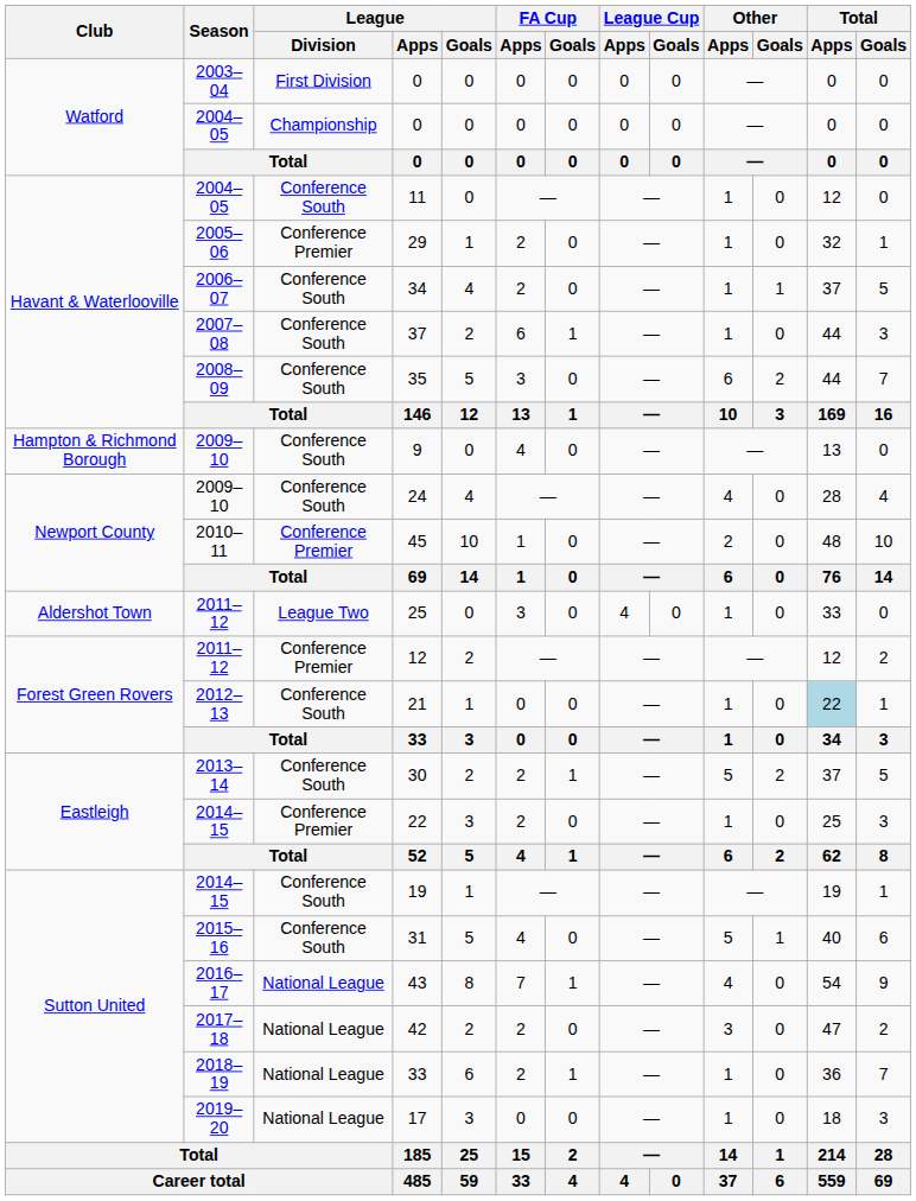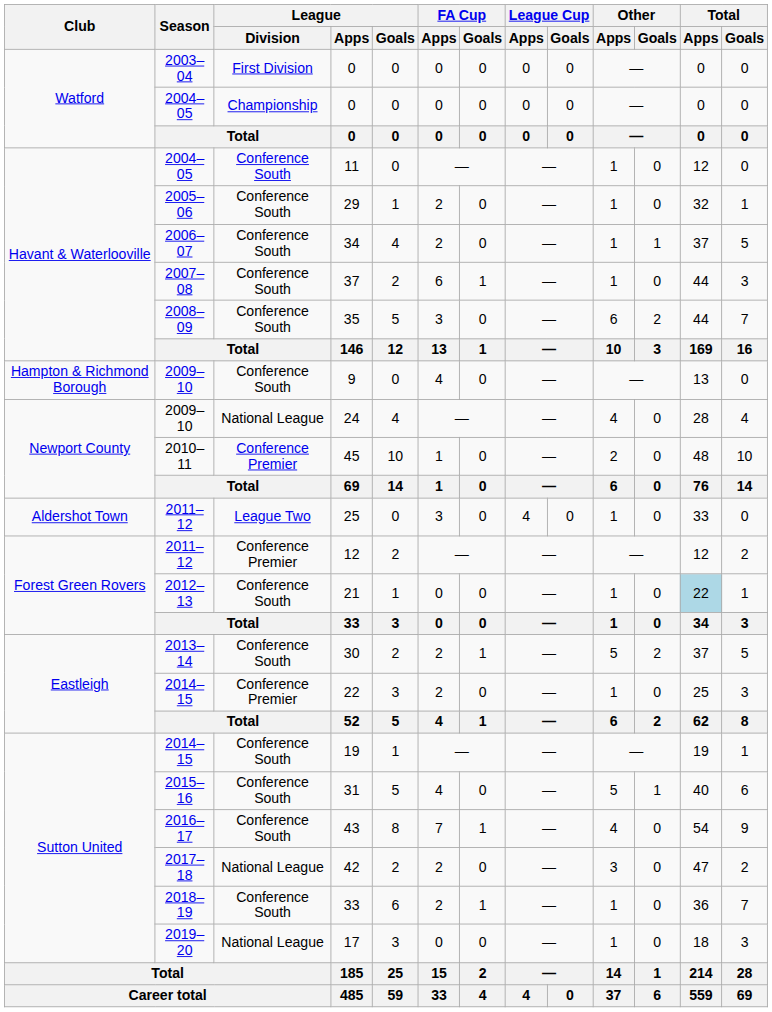 <table class=wikitable style="text-align: center;">
 <tr>
 <th rowspan=2>Club</th>
 <th rowspan=2>Season</th>
 <th colspan=3>League</th>
 <th colspan=2><a href='#'>FA Cup</a></th>
 <th colspan=2><a href='#'>League Cup</a></th>
 <th colspan=2>Other</th>
 <th colspan=2>Total</th>
 </tr>
 <tr>
 <th>Division</th>
 <th>Apps</th>
 <th>Goals</th>
 <th>Apps</th>
 <th>Goals</th>
 <th>Apps</th>
 <th>Goals</th>
 <th>Apps</th>
 <th>Goals</th>
 <th>Apps</th>
 <th>Goals</th>
 </tr>
 <tr>
 <td rowspan=3><a href='#'>Watford</a></td>
 <td><a href='#'>2003–04</a></td>
 <td><a href='#'>First Division</a></td>
 <td>0</td>
 <td>0</td>
 <td>0</td>
 <td>0</td>
 <td>0</td>
 <td>0</td>
 <td colspan=2>—</td>
 <td>0</td>
 <td>0</td>
 </tr>
 <tr>
 <td><a href='#'>2004–05</a></td>
 <td><a href='#'>Championship</a></td>
 <td>0</td>
 <td>0</td>
 <td>0</td>
 <td>0</td>
 <td>0</td>
 <td>0</td>
 <td colspan=2>—</td>
 <td>0</td>
 <td>0</td>
 </tr>
 <tr>
 <th colspan=2>Total</th>
 <th>0</th>
 <th>0</th>
 <th>0</th>
 <th>0</th>
 <th>0</th>
 <th>0</th>
 <th colspan=2>—</th>
 <th>0</th>
 <th>0</th>
 </tr>
 <tr>
 <td rowspan=6><a href='#'>Havant & Waterlooville</a></td>
 <td><a href='#'>2004–05</a></td>
 <td><a href='#'>Conference South</a></td>
 <td>11</td>
 <td>0</td>
 <td colspan=2>—</td>
 <td colspan=2>—</td>
 <td>1</td>
 <td>0</td>
 <td>12</td>
 <td>0</td>
 </tr>
 <tr>
 <td><a href='#'>2005–06</a></td>
-<td>Conference Premier</td>
+<td>Conference South</td>
 <td>29</td>
 <td>1</td>
 <td>2</td>
 <td>0</td>
 <td colspan=2>—</td>
 <td>1</td>
 <td>0</td>
 <td>32</td>
 <td>1</td>
 </tr>
 <tr>
 <td><a href='#'>2006–07</a></td>
 <td>Conference South</td>
 <td>34</td>
 <td>4</td>
 <td>2</td>
 <td>0</td>
 <td colspan=2>—</td>
 <td>1</td>
 <td>1</td>
 <td>37</td>
 <td>5</td>
 </tr>
 <tr>
 <td><a href='#'>2007–08</a></td>
 <td>Conference South</td>
 <td>37</td>
 <td>2</td>
 <td>6</td>
 <td>1</td>
 <td colspan=2>—</td>
 <td>1</td>
 <td>0</td>
 <td>44</td>
 <td>3</td>
 </tr>
 <tr>
 <td><a href='#'>2008–09</a></td>
 <td>Conference South</td>
 <td>35</td>
 <td>5</td>
 <td>3</td>
 <td>0</td>
 <td colspan=2>—</td>
 <td>6</td>
 <td>2</td>
 <td>44</td>
 <td>7</td>
 </tr>
 <tr>
 <th colspan=2>Total</th>
 <th>146</th>
 <th>12</th>
 <th>13</th>
 <th>1</th>
 <th colspan=2>—</th>
 <th>10</th>
 <th>3</th>
 <th>169</th>
 <th>16</th>
 </tr>
 <tr>
 <td><a href='#'>Hampton & Richmond Borough</a></td>
 <td><a href='#'>2009–10</a></td>
 <td>Conference South</td>
 <td>9</td>
 <td>0</td>
 <td>4</td>
 <td>0</td>
 <td colspan=2>—</td>
 <td colspan=2>—</td>
 <td>13</td>
 <td>0</td>
 </tr>
 <tr>
 <td rowspan=3><a href='#'>Newport County</a></td>
 <td>2009–10</td>
-<td>Conference South</td>
+<td>National League</td>
 <td>24</td>
 <td>4</td>
 <td colspan=2>—</td>
 <td colspan=2>—</td>
 <td>4</td>
 <td>0</td>
 <td>28</td>
 <td>4</td>
 </tr>
 <tr>
 <td>2010–11</td>
 <td><a href='#'>Conference Premier</a></td>
 <td>45</td>
 <td>10</td>
 <td>1</td>
 <td>0</td>
 <td colspan=2>—</td>
 <td>2</td>
 <td>0</td>
 <td>48</td>
 <td>10</td>
 </tr>
 <tr>
 <th colspan=2>Total</th>
 <th>69</th>
 <th>14</th>
 <th>1</th>
 <th>0</th>
 <th colspan=2>—</th>
 <th>6</th>
 <th>0</th>
 <th>76</th>
 <th>14</th>
 </tr>
 <tr>
 <td><a href='#'>Aldershot Town</a></td>
 <td><a href='#'>2011–12</a></td>
 <td><a href='#'>League Two</a></td>
 <td>25</td>
 <td>0</td>
 <td>3</td>
 <td>0</td>
 <td>4</td>
 <td>0</td>
 <td>1</td>
 <td>0</td>
 <td>33</td>
 <td>0</td>
 </tr>
 <tr>
 <td rowspan=3><a href='#'>Forest Green Rovers</a></td>
 <td><a href='#'>2011–12</a></td>
 <td>Conference Premier</td>
 <td>12</td>
 <td>2</td>
 <td colspan=2>—</td>
 <td colspan=2>—</td>
 <td colspan=2>—</td>
 <td>12</td>
 <td>2</td>
 </tr>
 <tr>
 <td><a href='#'>2012–13</a></td>
 <td>Conference South</td>
 <td>21</td>
 <td>1</td>
 <td>0</td>
 <td>0</td>
 <td colspan=2>—</td>
 <td>1</td>
 <td>0</td>
 <td style="background: lightblue;">22</td>
 <td>1</td>
 </tr>
 <tr>
 <th colspan=2>Total</th>
 <th>33</th>
 <th>3</th>
 <th>0</th>
 <th>0</th>
 <th colspan=2>—</th>
 <th>1</th>
 <th>0</th>
 <th>34</th>
 <th>3</th>
 </tr>
 <tr>
 <td rowspan=3><a href='#'>Eastleigh</a></td>
 <td><a href='#'>2013–14</a></td>
 <td>Conference South</td>
 <td>30</td>
 <td>2</td>
 <td>2</td>
 <td>1</td>
 <td colspan=2>—</td>
 <td>5</td>
 <td>2</td>
 <td>37</td>
 <td>5</td>
 </tr>
 <tr>
 <td><a href='#'>2014–15</a></td>
 <td>Conference Premier</td>
 <td>22</td>
 <td>3</td>
 <td>2</td>
 <td>0</td>
 <td colspan=2>—</td>
 <td>1</td>
 <td>0</td>
 <td>25</td>
 <td>3</td>
 </tr>
 <tr>
 <th colspan=2>Total</th>
 <th>52</th>
 <th>5</th>
 <th>4</th>
 <th>1</th>
 <th colspan=2>—</th>
 <th>6</th>
 <th>2</th>
 <th>62</th>
 <th>8</th>
 </tr>
 <tr>
 <td rowspan=6><a href='#'>Sutton United</a></td>
 <td><a href='#'>2014–15</a></td>
 <td>Conference South</td>
 <td>19</td>
 <td>1</td>
 <td colspan=2>—</td>
 <td colspan=2>—</td>
 <td colspan=2>—</td>
 <td>19</td>
 <td>1</td>
 </tr>
 <tr>
 <td><a href='#'>2015–16</a></td>
 <td>Conference South</td>
 <td>31</td>
 <td>5</td>
 <td>4</td>
 <td>0</td>
 <td colspan=2>—</td>
 <td>5</td>
 <td>1</td>
 <td>40</td>
 <td>6</td>
 </tr>
 <tr>
 <td><a href='#'>2016–17</a></td>
-<td><a href='#'>National League</a></td>
+<td>Conference South</td>
 <td>43</td>
 <td>8</td>
 <td>7</td>
 <td>1</td>
 <td colspan=2>—</td>
 <td>4</td>
 <td>0</td>
 <td>54</td>
 <td>9</td>
 </tr>
 <tr>
 <td><a href='#'>2017–18</a></td>
 <td>National League</td>
 <td>42</td>
 <td>2</td>
 <td>2</td>
 <td>0</td>
 <td colspan=2>—</td>
 <td>3</td>
 <td>0</td>
 <td>47</td>
 <td>2</td>
 </tr>
 <tr>
 <td><a href='#'>2018–19</a></td>
-<td>National League</td>
+<td>Conference South</td>
 <td>33</td>
 <td>6</td>
 <td>2</td>
 <td>1</td>
 <td colspan=2>—</td>
 <td>1</td>
 <td>0</td>
 <td>36</td>
 <td>7</td>
 </tr>
 <tr>
 <td><a href='#'>2019–20</a></td>
 <td>National League</td>
 <td>17</td>
 <td>3</td>
 <td>0</td>
 <td>0</td>
 <td colspan=2>—</td>
 <td>1</td>
 <td>0</td>
 <td>18</td>
 <td>3</td>
 </tr>
 <tr>
 <th colspan=3>Total</th>
 <th>185</th>
 <th>25</th>
 <th>15</th>
 <th>2</th>
 <th colspan=2>—</th>
 <th>14</th>
 <th>1</th>
 <th>214</th>
 <th>28</th>
 </tr>
 <tr>
 <th colspan=3>Career total</th>
 <th>485</th>
 <th>59</th>
 <th>33</th>
 <th>4</th>
 <th>4</th>
 <th>0</th>
 <th>37</th>
 <th>6</th>
 <th>559</th>
 <th>69</th>
 </tr>
 </table>
